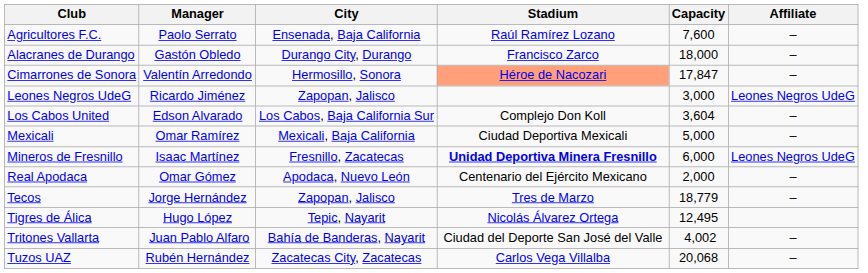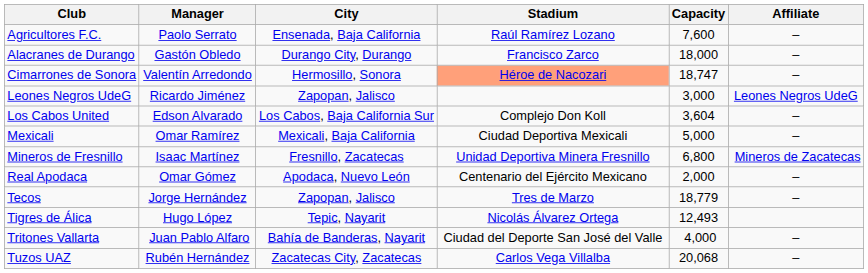 <table class="wikitable sortable" style="text-align: center;">
 <tr>
 <th>Club</th>
 <th>Manager</th>
 <th>City</th>
 <th>Stadium</th>
 <th>Capacity</th>
 <th>Affiliate</th>
 </tr>
 <tr>
 <td align="left"><a href='#'>Agricultores F.C.</a></td>
 <td> <a href='#'>Paolo Serrato</a></td>
 <td><a href='#'>Ensenada</a>, <a href='#'>Baja California</a></td>
 <td><a href='#'>Raúl Ramírez Lozano</a></td>
 <td>7,600</td>
 <td>–</td>
 </tr>
 <tr>
 <td align="left"><a href='#'>Alacranes de Durango</a></td>
 <td> <a href='#'>Gastón Obledo</a></td>
 <td><a href='#'>Durango City</a>, <a href='#'>Durango</a></td>
 <td><a href='#'>Francisco Zarco</a></td>
 <td>18,000</td>
 <td>–</td>
 </tr>
 <tr>
 <td align="left"><a href='#'>Cimarrones de Sonora</a></td>
 <td> <a href='#'>Valentín Arredondo</a></td>
 <td><a href='#'>Hermosillo</a>, <a href='#'>Sonora</a></td>
 <td style="background: lightsalmon;"><a href='#'>Héroe de Nacozari</a></td>
-<td>17,847</td>
+<td>18,747</td>
 <td>–</td>
 </tr>
 <tr>
 <td align="left"><a href='#'>Leones Negros UdeG</a></td>
 <td> <a href='#'>Ricardo Jiménez</a></td>
 <td><a href='#'>Zapopan</a>, <a href='#'>Jalisco</a></td>
 <td></td>
 <td>3,000</td>
 <td><a href='#'>Leones Negros UdeG</a></td>
 </tr>
 <tr>
 <td align="left"><a href='#'>Los Cabos United</a></td>
 <td> <a href='#'>Edson Alvarado</a></td>
 <td><a href='#'>Los Cabos</a>, <a href='#'>Baja California Sur</a></td>
 <td>Complejo Don Koll</td>
 <td>3,604</td>
 <td>–</td>
 </tr>
 <tr>
 <td align="left"><a href='#'>Mexicali</a></td>
 <td> <a href='#'>Omar Ramírez</a></td>
 <td><a href='#'>Mexicali</a>, <a href='#'>Baja California</a></td>
 <td>Ciudad Deportiva Mexicali</td>
 <td>5,000</td>
 <td>–</td>
 </tr>
 <tr>
 <td align="left"><a href='#'>Mineros de Fresnillo</a></td>
 <td> <a href='#'>Isaac Martínez</a></td>
 <td><a href='#'>Fresnillo</a>, <a href='#'>Zacatecas</a></td>
-<td><strong><a href='#'>Unidad Deportiva Minera Fresnillo</a></strong></td>
-<td>6,000</td>
-<td><a href='#'>Leones Negros UdeG</a></td>
+<td><a href='#'>Unidad Deportiva Minera Fresnillo</a></td>
+<td>6,800</td>
+<td> <a href='#'>Mineros de Zacatecas</a></td>
 </tr>
 <tr>
 <td align="left"><a href='#'>Real Apodaca</a></td>
 <td> <a href='#'>Omar Gómez</a></td>
 <td><a href='#'>Apodaca</a>, <a href='#'>Nuevo León</a></td>
 <td>Centenario del Ejército Mexicano</td>
 <td>2,000</td>
 <td>–</td>
 </tr>
 <tr>
 <td align="left"><a href='#'>Tecos</a></td>
 <td> <a href='#'>Jorge Hernández</a></td>
 <td><a href='#'>Zapopan</a>, <a href='#'>Jalisco</a></td>
 <td><a href='#'>Tres de Marzo</a></td>
 <td>18,779</td>
 <td>–</td>
 </tr>
 <tr>
 <td align="left"><a href='#'>Tigres de Álica</a></td>
 <td> <a href='#'>Hugo López</a></td>
 <td><a href='#'>Tepic</a>, <a href='#'>Nayarit</a></td>
 <td><a href='#'>Nicolás Álvarez Ortega</a></td>
-<td>12,495</td>
+<td>12,493</td>
 </tr>
 <tr>
 <td align="left"><a href='#'>Tritones Vallarta</a> </td>
 <td>  <a href='#'>Juan Pablo Alfaro</a> </td>
 <td> <a href='#'>Bahía de Banderas</a>, <a href='#'>Nayarit</a> </td>
 <td> Ciudad del Deporte San José del Valle </td>
-<td> 4,002</td>
+<td> 4,000</td>
 <td>–</td>
 </tr>
 <tr>
 <td align="left"><a href='#'>Tuzos UAZ</a></td>
 <td> <a href='#'>Rubén Hernández</a></td>
 <td><a href='#'>Zacatecas City</a>, <a href='#'>Zacatecas</a></td>
 <td><a href='#'>Carlos Vega Villalba</a></td>
 <td>20,068</td>
 <td>–</td>
 </tr>
 </table>
